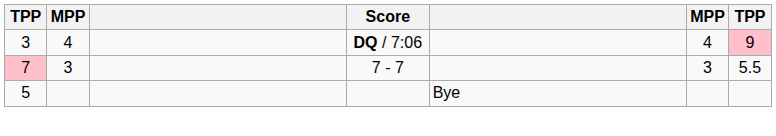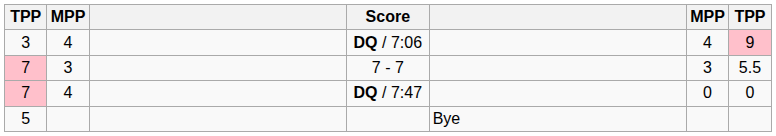 <table class="wikitable" style="text-align: center;" |>
 <tr>
 <th width="35">TPP</th>
 <th width="35">MPP</th>
 <th width="250"></th>
 <th width="75">Score</th>
 <th width="250"></th>
 <th width="35">MPP</th>
 <th width="35">TPP</th>
 </tr>
 <tr>
 <td>3</td>
 <td>4</td>
 <td style="text-align:left;"><strong></strong></td>
 <td><strong>DQ</strong> / 7:06</td>
 <td style="text-align:left;"></td>
 <td>4</td>
 <td bgcolor=pink>9</td>
 </tr>
 <tr>
 <td bgcolor=pink>7</td>
 <td>3</td>
 <td style="text-align:left;"></td>
 <td>7 - 7</td>
 <td style="text-align:left;"><strong></strong></td>
 <td>3</td>
 <td>5.5</td>
 </tr>
 <tr>
+<td bgcolor=pink>7</td>
+<td>4</td>
+<td style="text-align:left;"></td>
+<td><strong>DQ</strong> / 7:47</td>
+<td style="text-align:left;"><strong></strong></td>
+<td>0</td>
+<td>0</td>
+</tr>
+<tr>
 <td>5</td>
 <td></td>
 <td style="text-align:left;"><strong></strong></td>
 <td></td>
 <td style="text-align:left;">Bye</td>
 <td></td>
 <td></td>
 </tr>
 </table>
